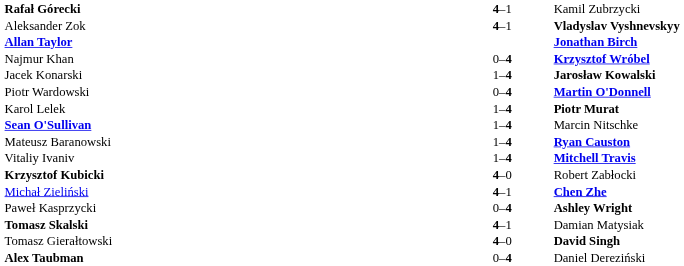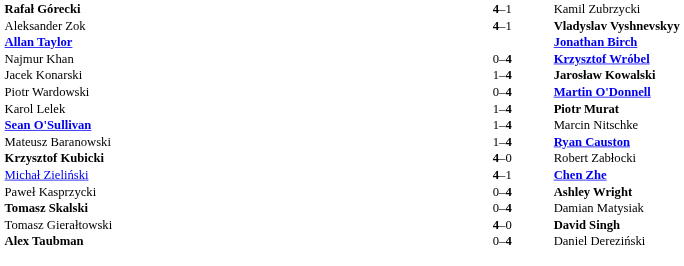 <table width="100%" cellspacing="1">
 <tr>
 <th width=45%></th>
 <th width=10%></th>
 <th width=45%></th>
 </tr>
 <tr>
 <td> <strong>Rafał Górecki</strong></td>
 <td align="center"><strong>4</strong>–1</td>
 <td> Kamil Zubrzycki</td>
 </tr>
 <tr>
 <td> Aleksander Zok</td>
 <td align="center"><strong>4</strong>–1</td>
 <td> <strong>Vladyslav Vyshnevskyy</strong></td>
 </tr>
 <tr>
 <td> <strong><a href='#'>Allan Taylor</a></strong></td>
 <td align="center"></td>
 <td><strong> <a href='#'>Jonathan Birch</a></strong></td>
 </tr>
 <tr>
 <td> Najmur Khan</td>
 <td align="center">0–<strong>4</strong></td>
 <td> <strong><a href='#'>Krzysztof Wróbel</a></strong></td>
 </tr>
 <tr>
 <td> Jacek Konarski</td>
 <td align="center">1–<strong>4</strong></td>
 <td> <strong>Jarosław Kowalski</strong></td>
 </tr>
 <tr>
 <td> Piotr Wardowski</td>
 <td align="center">0–<strong>4</strong></td>
 <td> <strong><a href='#'>Martin O'Donnell</a></strong></td>
 </tr>
 <tr>
 <td> Karol Lelek</td>
 <td align="center">1–<strong>4</strong></td>
 <td> <strong>Piotr Murat</strong></td>
 </tr>
 <tr>
 <td> <strong><a href='#'>Sean O'Sullivan</a></strong></td>
 <td align="center">1–<strong>4</strong></td>
 <td> Marcin Nitschke</td>
 </tr>
 <tr>
 <td> Mateusz Baranowski</td>
 <td align="center">1–<strong>4</strong></td>
 <td> <strong><a href='#'>Ryan Causton</a></strong></td>
 </tr>
 <tr>
-<td> Vitaliy Ivaniv</td>
-<td align="center">1–<strong>4</strong></td>
-<td> <strong><a href='#'>Mitchell Travis</a></strong></td>
-</tr>
-<tr>
 <td> <strong>Krzysztof Kubicki</strong></td>
 <td align="center"><strong>4</strong>–0</td>
 <td> Robert Zabłocki</td>
 </tr>
 <tr>
 <td> <a href='#'>Michał Zieliński</a></td>
 <td align="center"><strong>4</strong>–1</td>
 <td> <strong><a href='#'>Chen Zhe</a></strong></td>
 </tr>
 <tr>
 <td> Paweł Kasprzycki</td>
 <td align="center">0–<strong>4</strong></td>
 <td> <strong>Ashley Wright</strong></td>
 </tr>
 <tr>
 <td> <strong>Tomasz Skalski</strong></td>
-<td align="center"><strong>4</strong>–1</td>
+<td align="center">0–<strong>4</strong></td>
 <td> Damian Matysiak</td>
 </tr>
 <tr>
 <td> Tomasz Gierałtowski</td>
 <td align="center"><strong>4</strong>–0</td>
 <td> <strong>David Singh</strong></td>
 </tr>
 <tr>
 <td> <strong>Alex Taubman</strong></td>
 <td align="center">0–<strong>4</strong></td>
 <td> Daniel Dereziński</td>
 </tr>
 </table>
